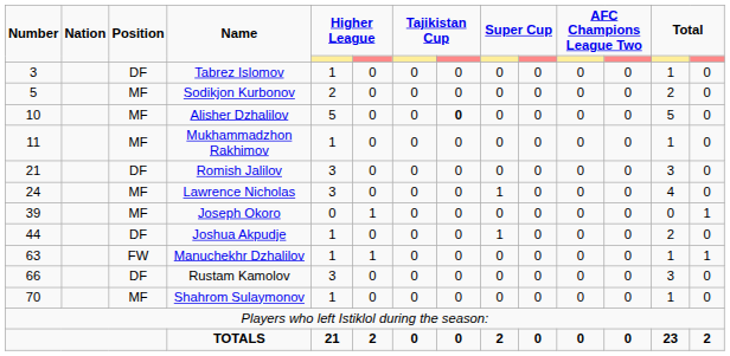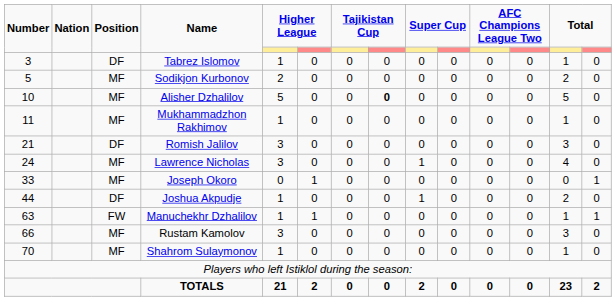 <table class="wikitable" style="text-align:center;">
 <tr>
 <td rowspan="2"  style="width:5%; text-align:center;"><strong>Number</strong></td>
 <td rowspan="2"  style="width:5%; text-align:center;"><strong>Nation</strong></td>
 <td rowspan="2"  style="width:5%; text-align:center;"><strong>Position</strong></td>
 <td rowspan="2"  style="width:20%; text-align:center;"><strong>Name</strong></td>
 <td colspan="2" style="text-align:center;"><strong><a href='#'>Higher League</a></strong></td>
 <td colspan="2" style="text-align:center;"><strong><a href='#'>Tajikistan Cup</a></strong></td>
 <td colspan="2" style="text-align:center;"><strong><a href='#'>Super Cup</a></strong></td>
 <td colspan="2" style="text-align:center;"><strong><a href='#'>AFC Champions League Two</a></strong></td>
 <td colspan="2" style="text-align:center;"><strong>Total</strong></td>
 </tr>
 <tr>
 <th style="width:60px; background:#fe9;"></th>
 <th style="width:60px; background:#ff8888;"></th>
 <th style="width:60px; background:#fe9;"></th>
 <th style="width:60px; background:#ff8888;"></th>
 <th style="width:60px; background:#fe9;"></th>
 <th style="width:60px; background:#ff8888;"></th>
 <th style="width:60px; background:#fe9;"></th>
 <th style="width:60px; background:#ff8888;"></th>
 <th style="width:60px; background:#fe9;"></th>
 <th style="width:60px; background:#ff8888;"></th>
 </tr>
 <tr>
 <td>3</td>
 <td></td>
 <td>DF</td>
 <td><a href='#'>Tabrez Islomov</a></td>
 <td>1</td>
 <td>0</td>
 <td>0</td>
 <td>0</td>
 <td>0</td>
 <td>0</td>
 <td>0</td>
 <td>0</td>
 <td>1</td>
 <td>0</td>
 </tr>
 <tr>
 <td>5</td>
 <td></td>
 <td>MF</td>
 <td><a href='#'>Sodikjon Kurbonov</a></td>
 <td>2</td>
 <td>0</td>
 <td>0</td>
 <td>0</td>
 <td>0</td>
 <td>0</td>
 <td>0</td>
 <td>0</td>
 <td>2</td>
 <td>0</td>
 </tr>
 <tr>
 <td>10</td>
 <td></td>
 <td>MF</td>
 <td><a href='#'>Alisher Dzhalilov</a></td>
 <td>5</td>
 <td>0</td>
 <td>0</td>
 <td><strong>0</strong></td>
 <td>0</td>
 <td>0</td>
 <td>0</td>
 <td>0</td>
 <td>5</td>
 <td>0</td>
 </tr>
 <tr>
 <td>11</td>
 <td></td>
 <td>MF</td>
 <td><a href='#'>Mukhammadzhon Rakhimov</a></td>
 <td>1</td>
 <td>0</td>
 <td>0</td>
 <td>0</td>
 <td>0</td>
 <td>0</td>
 <td>0</td>
 <td>0</td>
 <td>1</td>
 <td>0</td>
 </tr>
 <tr>
 <td>21</td>
 <td></td>
 <td>DF</td>
 <td><a href='#'>Romish Jalilov</a></td>
 <td>3</td>
 <td>0</td>
 <td>0</td>
 <td>0</td>
 <td>0</td>
 <td>0</td>
 <td>0</td>
 <td>0</td>
 <td>3</td>
 <td>0</td>
 </tr>
 <tr>
 <td>24</td>
 <td></td>
 <td>MF</td>
 <td><a href='#'>Lawrence Nicholas</a></td>
 <td>3</td>
 <td>0</td>
 <td>0</td>
 <td>0</td>
 <td>1</td>
 <td>0</td>
 <td>0</td>
 <td>0</td>
 <td>4</td>
 <td>0</td>
 </tr>
 <tr>
-<td>39</td>
+<td>33</td>
 <td></td>
 <td>MF</td>
 <td><a href='#'>Joseph Okoro</a></td>
 <td>0</td>
 <td>1</td>
 <td>0</td>
 <td>0</td>
 <td>0</td>
 <td>0</td>
 <td>0</td>
 <td>0</td>
 <td>0</td>
 <td>1</td>
 </tr>
 <tr>
 <td>44</td>
 <td></td>
 <td>DF</td>
 <td><a href='#'>Joshua Akpudje</a></td>
 <td>1</td>
 <td>0</td>
 <td>0</td>
 <td>0</td>
 <td>1</td>
 <td>0</td>
 <td>0</td>
 <td>0</td>
 <td>2</td>
 <td>0</td>
 </tr>
 <tr>
 <td>63</td>
 <td></td>
 <td>FW</td>
 <td><a href='#'>Manuchekhr Dzhalilov</a></td>
 <td>1</td>
 <td>1</td>
 <td>0</td>
 <td>0</td>
 <td>0</td>
 <td>0</td>
 <td>0</td>
 <td>0</td>
 <td>1</td>
 <td>1</td>
 </tr>
 <tr>
 <td>66</td>
 <td></td>
-<td>DF</td>
+<td>MF</td>
 <td>Rustam Kamolov</td>
 <td>3</td>
 <td>0</td>
 <td>0</td>
 <td>0</td>
 <td>0</td>
 <td>0</td>
 <td>0</td>
 <td>0</td>
 <td>3</td>
 <td>0</td>
 </tr>
 <tr>
 <td>70</td>
 <td></td>
 <td>MF</td>
 <td><a href='#'>Shahrom Sulaymonov</a></td>
 <td>1</td>
 <td>0</td>
 <td>0</td>
 <td>0</td>
 <td>0</td>
 <td>0</td>
 <td>0</td>
 <td>0</td>
 <td>1</td>
 <td>0</td>
 </tr>
 <tr>
 <td colspan="14"><em>Players who left Istiklol during the season:</em></td>
 </tr>
 <tr>
 <td colspan="3"></td>
 <td><strong>TOTALS</strong></td>
 <td><strong>21</strong></td>
 <td><strong>2</strong></td>
 <td><strong>0</strong></td>
 <td><strong>0</strong></td>
 <td><strong>2</strong></td>
 <td><strong>0</strong></td>
 <td><strong>0</strong></td>
 <td><strong>0</strong></td>
 <td><strong>23</strong></td>
 <td><strong>2</strong></td>
 </tr>
 </table>
